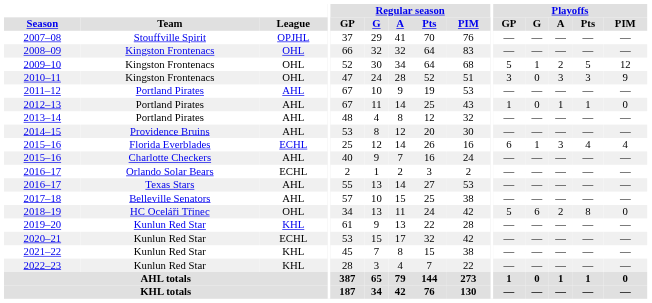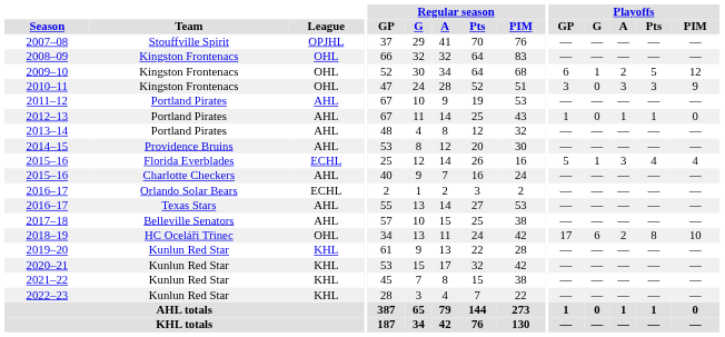 <table border="0" cellpadding="1" cellspacing="0" style="text-align:center; width:60em">
 <tr bgcolor="#e0e0e0">
 <th colspan="3" bgcolor="#ffffff"></th>
 <th rowspan="99" bgcolor="#ffffff"></th>
 <th colspan="5"><a href='#'>Regular season</a></th>
 <th rowspan="99" bgcolor="#ffffff"></th>
 <th colspan="5"><a href='#'>Playoffs</a></th>
 </tr>
 <tr bgcolor="#e0e0e0">
 <th><a href='#'>Season</a></th>
 <th>Team</th>
 <th>League</th>
 <th>GP</th>
 <th><a href='#'>G</a></th>
 <th><a href='#'>A</a></th>
 <th><a href='#'>Pts</a></th>
 <th><a href='#'>PIM</a></th>
 <th>GP</th>
 <th>G</th>
 <th>A</th>
 <th>Pts</th>
 <th>PIM</th>
 </tr>
 <tr>
 <td><a href='#'>2007–08</a></td>
 <td><a href='#'>Stouffville Spirit</a></td>
 <td><a href='#'>OPJHL</a></td>
 <td>37</td>
 <td>29</td>
 <td>41</td>
 <td>70</td>
 <td>76</td>
 <td>—</td>
 <td>—</td>
 <td>—</td>
 <td>—</td>
 <td>—</td>
 </tr>
 <tr bgcolor="#f0f0f0">
 <td><a href='#'>2008–09</a></td>
 <td><a href='#'>Kingston Frontenacs</a></td>
 <td><a href='#'>OHL</a></td>
 <td>66</td>
 <td>32</td>
 <td>32</td>
 <td>64</td>
 <td>83</td>
 <td>—</td>
 <td>—</td>
 <td>—</td>
 <td>—</td>
 <td>—</td>
 </tr>
 <tr>
 <td><a href='#'>2009–10</a></td>
 <td>Kingston Frontenacs</td>
 <td>OHL</td>
 <td>52</td>
 <td>30</td>
 <td>34</td>
 <td>64</td>
 <td>68</td>
-<td>5</td>
+<td>6</td>
 <td>1</td>
 <td>2</td>
 <td>5</td>
 <td>12</td>
 </tr>
 <tr bgcolor="#f0f0f0">
 <td><a href='#'>2010–11</a></td>
 <td>Kingston Frontenacs</td>
 <td>OHL</td>
 <td>47</td>
 <td>24</td>
 <td>28</td>
 <td>52</td>
 <td>51</td>
 <td>3</td>
 <td>0</td>
 <td>3</td>
 <td>3</td>
 <td>9</td>
 </tr>
 <tr>
 <td><a href='#'>2011–12</a></td>
 <td><a href='#'>Portland Pirates</a></td>
 <td><a href='#'>AHL</a></td>
 <td>67</td>
 <td>10</td>
 <td>9</td>
 <td>19</td>
 <td>53</td>
 <td>—</td>
 <td>—</td>
 <td>—</td>
 <td>—</td>
 <td>—</td>
 </tr>
 <tr bgcolor="#f0f0f0">
 <td><a href='#'>2012–13</a></td>
 <td>Portland Pirates</td>
 <td>AHL</td>
 <td>67</td>
 <td>11</td>
 <td>14</td>
 <td>25</td>
 <td>43</td>
 <td>1</td>
 <td>0</td>
 <td>1</td>
 <td>1</td>
 <td>0</td>
 </tr>
 <tr>
 <td><a href='#'>2013–14</a></td>
 <td>Portland Pirates</td>
 <td>AHL</td>
 <td>48</td>
 <td>4</td>
 <td>8</td>
 <td>12</td>
 <td>32</td>
 <td>—</td>
 <td>—</td>
 <td>—</td>
 <td>—</td>
 <td>—</td>
 </tr>
 <tr bgcolor="#f0f0f0">
 <td><a href='#'>2014–15</a></td>
 <td><a href='#'>Providence Bruins</a></td>
 <td>AHL</td>
 <td>53</td>
 <td>8</td>
 <td>12</td>
 <td>20</td>
 <td>30</td>
 <td>—</td>
 <td>—</td>
 <td>—</td>
 <td>—</td>
 <td>—</td>
 </tr>
 <tr>
 <td><a href='#'>2015–16</a></td>
 <td><a href='#'>Florida Everblades</a></td>
 <td><a href='#'>ECHL</a></td>
 <td>25</td>
 <td>12</td>
 <td>14</td>
 <td>26</td>
 <td>16</td>
-<td>6</td>
+<td>5</td>
 <td>1</td>
 <td>3</td>
 <td>4</td>
 <td>4</td>
 </tr>
 <tr bgcolor="#f0f0f0">
 <td><a href='#'>2015–16</a></td>
 <td><a href='#'>Charlotte Checkers</a></td>
 <td>AHL</td>
 <td>40</td>
 <td>9</td>
 <td>7</td>
 <td>16</td>
 <td>24</td>
 <td>—</td>
 <td>—</td>
 <td>—</td>
 <td>—</td>
 <td>—</td>
 </tr>
 <tr>
 <td><a href='#'>2016–17</a></td>
 <td><a href='#'>Orlando Solar Bears</a></td>
 <td>ECHL</td>
 <td>2</td>
 <td>1</td>
 <td>2</td>
 <td>3</td>
 <td>2</td>
 <td>—</td>
 <td>—</td>
 <td>—</td>
 <td>—</td>
 <td>—</td>
 </tr>
 <tr bgcolor="#f0f0f0">
 <td><a href='#'>2016–17</a></td>
 <td><a href='#'>Texas Stars</a></td>
 <td>AHL</td>
 <td>55</td>
 <td>13</td>
 <td>14</td>
 <td>27</td>
 <td>53</td>
 <td>—</td>
 <td>—</td>
 <td>—</td>
 <td>—</td>
 <td>—</td>
 </tr>
 <tr>
 <td><a href='#'>2017–18</a></td>
 <td><a href='#'>Belleville Senators</a></td>
 <td>AHL</td>
 <td>57</td>
 <td>10</td>
 <td>15</td>
 <td>25</td>
 <td>38</td>
 <td>—</td>
 <td>—</td>
 <td>—</td>
 <td>—</td>
 <td>—</td>
 </tr>
 <tr bgcolor="#f0f0f0">
 <td><a href='#'>2018–19</a></td>
 <td><a href='#'>HC Oceláři Třinec</a></td>
 <td>OHL</td>
 <td>34</td>
 <td>13</td>
 <td>11</td>
 <td>24</td>
 <td>42</td>
-<td>5</td>
+<td>17</td>
 <td>6</td>
 <td>2</td>
 <td>8</td>
-<td>0</td>
+<td>10</td>
 </tr>
 <tr>
 <td><a href='#'>2019–20</a></td>
 <td><a href='#'>Kunlun Red Star</a></td>
 <td><a href='#'>KHL</a></td>
 <td>61</td>
 <td>9</td>
 <td>13</td>
 <td>22</td>
 <td>28</td>
 <td>—</td>
 <td>—</td>
 <td>—</td>
 <td>—</td>
 <td>—</td>
 </tr>
 <tr bgcolor="#f0f0f0">
 <td><a href='#'>2020–21</a></td>
 <td>Kunlun Red Star</td>
-<td>ECHL</td>
+<td>KHL</td>
 <td>53</td>
 <td>15</td>
 <td>17</td>
 <td>32</td>
 <td>42</td>
 <td>—</td>
 <td>—</td>
 <td>—</td>
 <td>—</td>
 <td>—</td>
 </tr>
 <tr>
 <td><a href='#'>2021–22</a></td>
 <td>Kunlun Red Star</td>
 <td>KHL</td>
 <td>45</td>
 <td>7</td>
 <td>8</td>
 <td>15</td>
 <td>38</td>
 <td>—</td>
 <td>—</td>
 <td>—</td>
 <td>—</td>
 <td>—</td>
 </tr>
 <tr bgcolor="#f0f0f0">
 <td><a href='#'>2022–23</a></td>
 <td>Kunlun Red Star</td>
 <td>KHL</td>
 <td>28</td>
 <td>3</td>
 <td>4</td>
 <td>7</td>
 <td>22</td>
 <td>—</td>
 <td>—</td>
 <td>—</td>
 <td>—</td>
 <td>—</td>
 </tr>
 <tr bgcolor="#e0e0e0">
 <th colspan="3">AHL totals</th>
 <th>387</th>
 <th>65</th>
 <th>79</th>
 <th>144</th>
 <th>273</th>
 <th>1</th>
 <th>0</th>
 <th>1</th>
 <th>1</th>
 <th>0</th>
 </tr>
 <tr bgcolor="#e0e0e0">
 <th colspan="3">KHL totals</th>
 <th>187</th>
 <th>34</th>
 <th>42</th>
 <th>76</th>
 <th>130</th>
 <th>—</th>
 <th>—</th>
 <th>—</th>
 <th>—</th>
 <th>—</th>
 </tr>
 </table>
